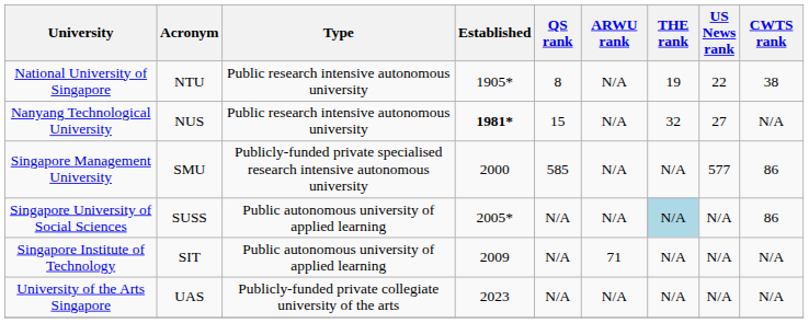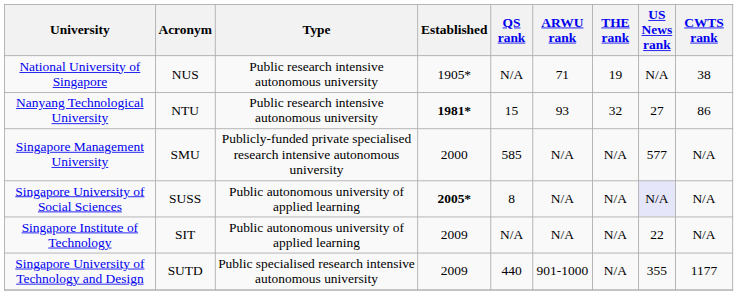 <table class="wikitable sortable">
 <tr>
 <th scope="col">University</th>
 <th>Acronym</th>
 <th scope="col">Type</th>
 <th scope="col">Established</th>
 <th data-sort-type="number"><a href='#'>QS rank</a></th>
 <th data-sort-type="number"><a href='#'>ARWU rank</a></th>
 <th data-sort-type="number"><a href='#'>THE rank</a></th>
 <th data-sort-type="number"><a href='#'>US<br>News<br>rank</a></th>
 <th data-sort-type="number"><a href='#'>CWTS rank</a><br></th>
 </tr>
 <tr>
 <td align="center"><a href='#'>National University of Singapore</a></td>
-<td align="center">NTU</td>
+<td align="center">NUS</td>
 <td align="center">Public research intensive autonomous university</td>
 <td align="center">1905*</td>
-<td align="center">8</td>
 <td align="center" data-sort-value="100000">N/A</td>
+<td align="center">71</td>
 <td align="center">19</td>
-<td align="center">22</td>
+<td align="center" data-sort-value="100000">N/A</td>
 <td align="center">38</td>
 </tr>
 <tr>
 <td align="center"><a href='#'>Nanyang Technological University</a></td>
-<td align="center">NUS</td>
+<td align="center">NTU</td>
 <td align="center">Public research intensive autonomous university</td>
 <td align="center"><strong>1981*</strong></td>
 <td align="center">15</td>
-<td align="center" data-sort-value="100000">N/A</td>
+<td align="center">93</td>
 <td align="center">32</td>
 <td align="center">27</td>
-<td align="center" data-sort-value="100000">N/A</td>
+<td align="center">86</td>
 </tr>
 <tr>
 <td align="center"><a href='#'>Singapore Management University</a></td>
 <td align="center">SMU</td>
 <td align="center">Publicly-funded private specialised research intensive autonomous university</td>
 <td align="center">2000</td>
 <td align="center">585</td>
 <td align="center" data-sort-value="100000">N/A</td>
 <td align="center" data-sort-value="100000">N/A</td>
 <td align="center">577</td>
-<td align="center">86</td>
+<td align="center" data-sort-value="100000">N/A</td>
 </tr>
 <tr>
 <td align="center"><a href='#'>Singapore University of Social Sciences</a></td>
 <td align="center">SUSS</td>
 <td align="center">Public autonomous university of applied learning</td>
-<td align="center">2005*</td>
+<td align="center"><strong>2005*</strong></td>
+<td align="center">8</td>
 <td align="center" data-sort-value="100000">N/A</td>
 <td align="center" data-sort-value="100000">N/A</td>
-<td align="center" data-sort-value="100000" style="background: lightblue;">N/A</td>
+<td align="center" data-sort-value="100000" style="background: lavender;">N/A</td>
 <td align="center" data-sort-value="100000">N/A</td>
-<td align="center">86</td>
 </tr>
 <tr>
 <td align="center"><a href='#'>Singapore Institute of Technology</a></td>
 <td align="center">SIT</td>
 <td align="center">Public autonomous university of applied learning</td>
 <td align="center">2009</td>
 <td align="center" data-sort-value="100000">N/A</td>
-<td align="center">71</td>
 <td align="center" data-sort-value="100000">N/A</td>
 <td align="center" data-sort-value="100000">N/A</td>
+<td align="center">22</td>
 <td align="center" data-sort-value="100000">N/A</td>
 </tr>
 <tr>
-<td align="center"><a href='#'>University of the Arts Singapore</a></td>
-<td align="center">UAS</td>
-<td align="center">Publicly-funded private collegiate university of the arts</td>
-<td align="center">2023</td>
+<td align="center"><a href='#'>Singapore University of Technology and Design</a></td>
+<td align="center">SUTD</td>
+<td align="center">Public specialised research intensive autonomous university</td>
+<td align="center">2009</td>
+<td align="center">440</td>
+<td align="center">901-1000</td>
 <td align="center" data-sort-value="100000">N/A</td>
-<td align="center" data-sort-value="100000">N/A</td>
-<td align="center" data-sort-value="100000">N/A</td>
-<td align="center" data-sort-value="100000">N/A</td>
-<td align="center" data-sort-value="100000">N/A</td>
+<td align="center">355</td>
+<td align="center">1177</td>
 </tr>
 <tr>
 </tr>
 </table>
